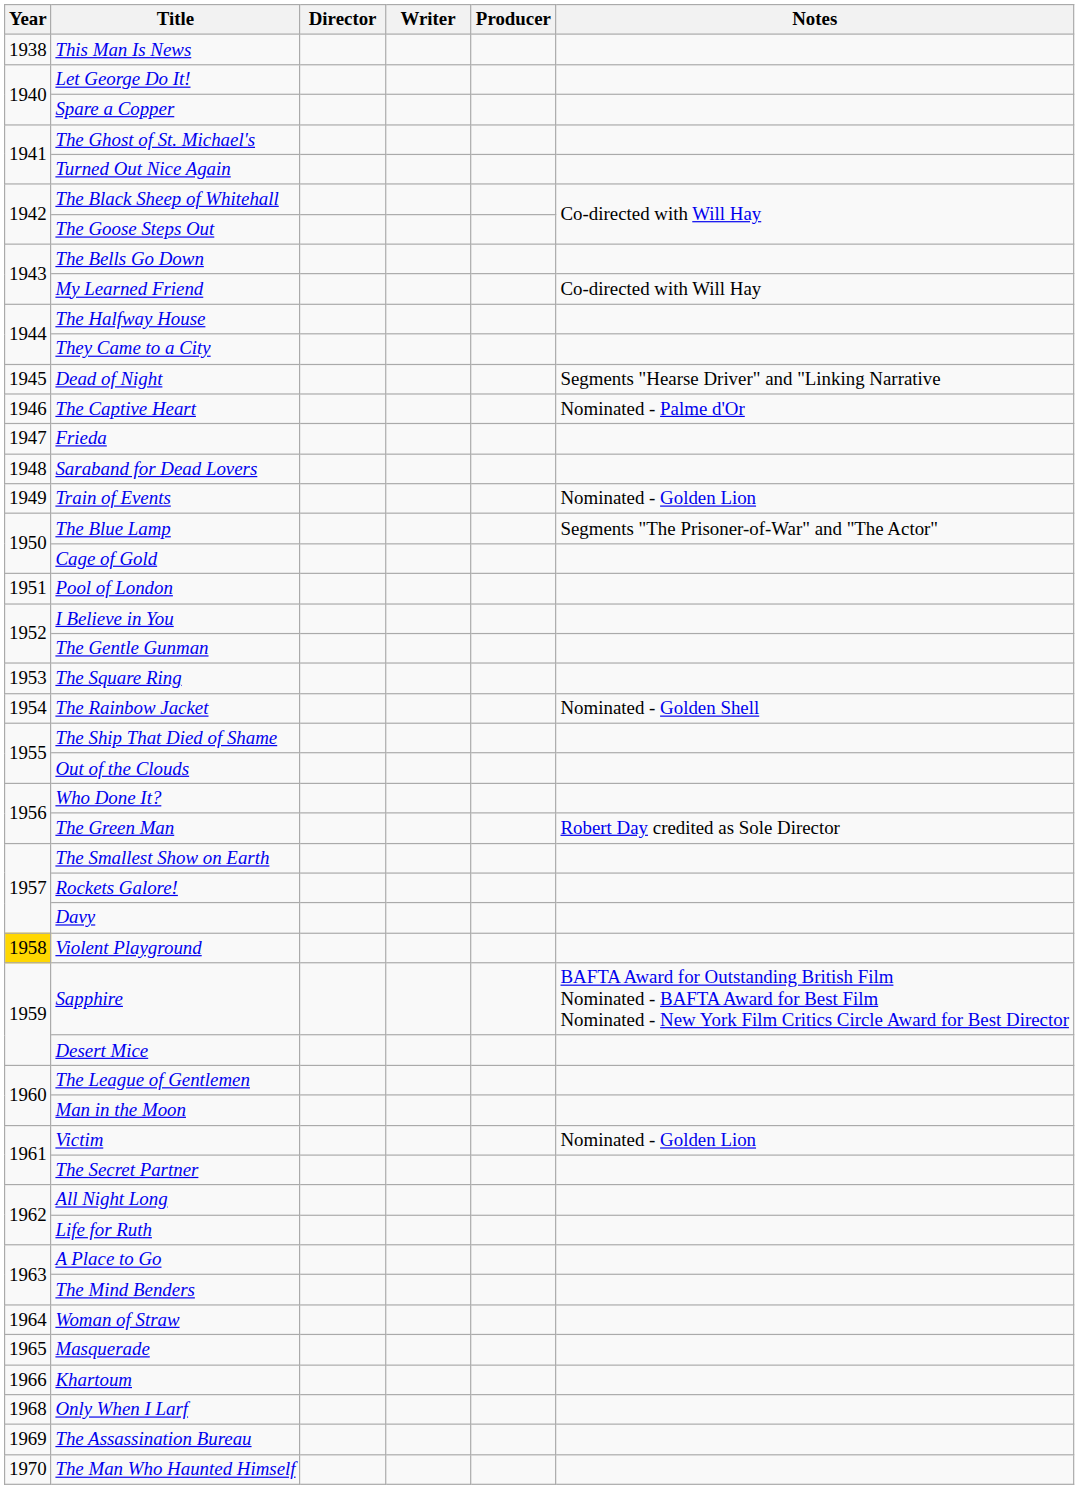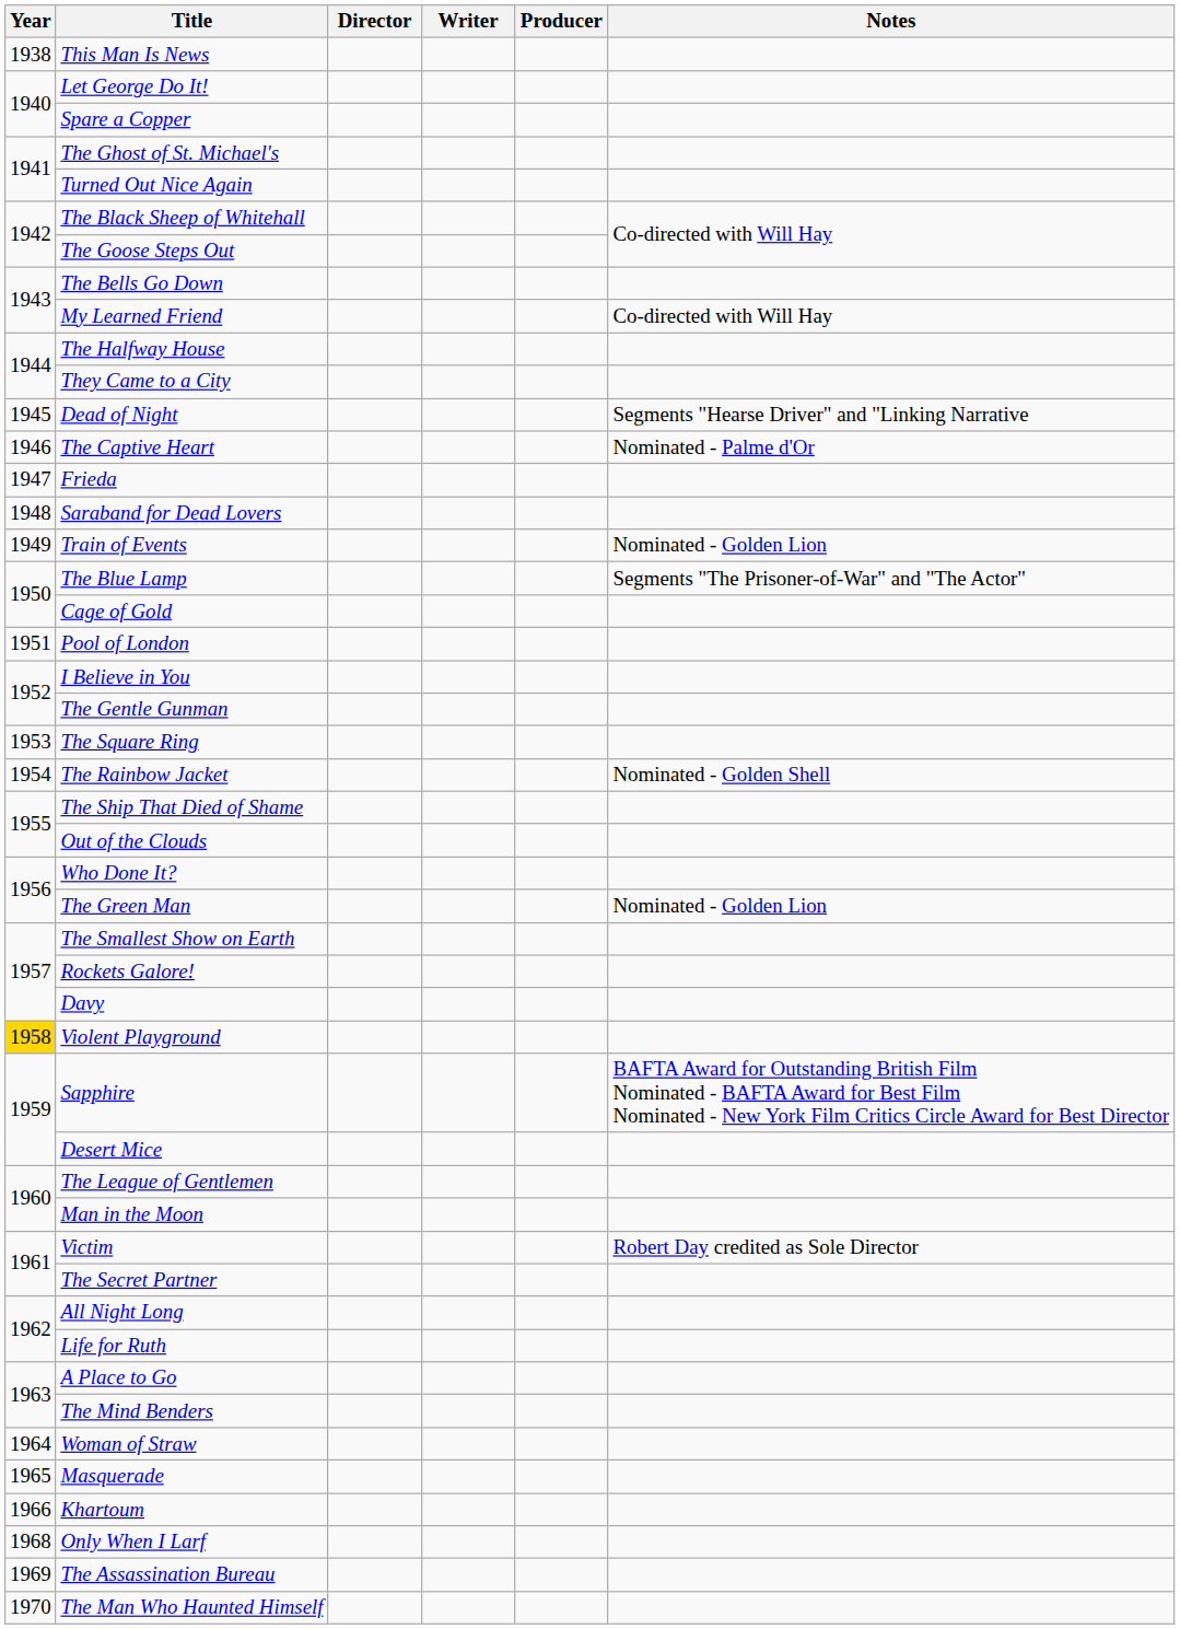 <table class="wikitable">
 <tr>
 <th>Year</th>
 <th>Title</th>
 <th width=65>Director</th>
 <th width=65>Writer</th>
 <th width=65>Producer</th>
 <th>Notes</th>
 </tr>
 <tr>
 <td>1938</td>
 <td><em><a href='#'>This Man Is News</a></em></td>
 <td></td>
 <td></td>
 <td></td>
 <td></td>
 </tr>
 <tr>
 <td rowspan=2>1940</td>
 <td><em><a href='#'>Let George Do It!</a></em></td>
 <td></td>
 <td></td>
 <td></td>
 <td></td>
 </tr>
 <tr>
 <td><em><a href='#'>Spare a Copper</a></em></td>
 <td></td>
 <td></td>
 <td></td>
 <td></td>
 </tr>
 <tr>
 <td rowspan=2>1941</td>
 <td><em><a href='#'>The Ghost of St. Michael's</a></em></td>
 <td></td>
 <td></td>
 <td></td>
 <td></td>
 </tr>
 <tr>
 <td><em><a href='#'>Turned Out Nice Again</a></em></td>
 <td></td>
 <td></td>
 <td></td>
 <td></td>
 </tr>
 <tr>
 <td rowspan=2>1942</td>
 <td><em><a href='#'>The Black Sheep of Whitehall</a></em></td>
 <td></td>
 <td></td>
 <td></td>
 <td rowspan=2>Co-directed with <a href='#'>Will Hay</a></td>
 </tr>
 <tr>
 <td><em><a href='#'>The Goose Steps Out</a></em></td>
 <td></td>
 <td></td>
 <td></td>
 </tr>
 <tr>
 <td rowspan=2>1943</td>
 <td><em><a href='#'>The Bells Go Down</a></em></td>
 <td></td>
 <td></td>
 <td></td>
 <td></td>
 </tr>
 <tr>
 <td><em><a href='#'>My Learned Friend</a></em></td>
 <td></td>
 <td></td>
 <td></td>
 <td>Co-directed with Will Hay</td>
 </tr>
 <tr>
 <td rowspan=2>1944</td>
 <td><em><a href='#'>The Halfway House</a></em></td>
 <td></td>
 <td></td>
 <td></td>
 <td></td>
 </tr>
 <tr>
 <td><em><a href='#'>They Came to a City</a></em></td>
 <td></td>
 <td></td>
 <td></td>
 <td></td>
 </tr>
 <tr>
 <td>1945</td>
 <td><em><a href='#'>Dead of Night</a></em></td>
 <td></td>
 <td></td>
 <td></td>
 <td>Segments "Hearse Driver" and "Linking Narrative</td>
 </tr>
 <tr>
 <td>1946</td>
 <td><em><a href='#'>The Captive Heart</a></em></td>
 <td></td>
 <td></td>
 <td></td>
 <td>Nominated - <a href='#'>Palme d'Or</a></td>
 </tr>
 <tr>
 <td>1947</td>
 <td><em><a href='#'>Frieda</a></em></td>
 <td></td>
 <td></td>
 <td></td>
 <td></td>
 </tr>
 <tr>
 <td>1948</td>
 <td><em><a href='#'>Saraband for Dead Lovers</a></em></td>
 <td></td>
 <td></td>
 <td></td>
 <td></td>
 </tr>
 <tr>
 <td>1949</td>
 <td><em><a href='#'>Train of Events</a></em></td>
 <td></td>
 <td></td>
 <td></td>
 <td>Nominated - <a href='#'>Golden Lion</a></td>
 </tr>
 <tr>
 <td rowspan=2>1950</td>
 <td><em><a href='#'>The Blue Lamp</a></em></td>
 <td></td>
 <td></td>
 <td></td>
 <td>Segments "The Prisoner-of-War" and "The Actor"</td>
 </tr>
 <tr>
 <td><em><a href='#'>Cage of Gold</a></em></td>
 <td></td>
 <td></td>
 <td></td>
 <td></td>
 </tr>
 <tr>
 <td>1951</td>
 <td><em><a href='#'>Pool of London</a></em></td>
 <td></td>
 <td></td>
 <td></td>
 <td></td>
 </tr>
 <tr>
 <td rowspan=2>1952</td>
 <td><em><a href='#'>I Believe in You</a></em></td>
 <td></td>
 <td></td>
 <td></td>
 <td></td>
 </tr>
 <tr>
 <td><em><a href='#'>The Gentle Gunman</a></em></td>
 <td></td>
 <td></td>
 <td></td>
 <td></td>
 </tr>
 <tr>
 <td>1953</td>
 <td><em><a href='#'>The Square Ring</a></em></td>
 <td></td>
 <td></td>
 <td></td>
 <td></td>
 </tr>
 <tr>
 <td>1954</td>
 <td><em><a href='#'>The Rainbow Jacket</a></em></td>
 <td></td>
 <td></td>
 <td></td>
 <td>Nominated - <a href='#'>Golden Shell</a></td>
 </tr>
 <tr>
 <td rowspan=2>1955</td>
 <td><em><a href='#'>The Ship That Died of Shame</a></em></td>
 <td></td>
 <td></td>
 <td></td>
 <td></td>
 </tr>
 <tr>
 <td><em><a href='#'>Out of the Clouds</a></em></td>
 <td></td>
 <td></td>
 <td></td>
 <td></td>
 </tr>
 <tr>
 <td rowspan=2>1956</td>
 <td><em><a href='#'>Who Done It?</a></em></td>
 <td></td>
 <td></td>
 <td></td>
 <td></td>
 </tr>
 <tr>
 <td><em><a href='#'>The Green Man</a></em></td>
 <td></td>
 <td></td>
 <td></td>
-<td><a href='#'>Robert Day</a> credited as Sole Director</td>
+<td>Nominated - <a href='#'>Golden Lion</a></td>
 </tr>
 <tr>
 <td rowspan=3>1957</td>
 <td><em><a href='#'>The Smallest Show on Earth</a></em></td>
 <td></td>
 <td></td>
 <td></td>
 <td></td>
 </tr>
 <tr>
 <td><em><a href='#'>Rockets Galore!</a></em></td>
 <td></td>
 <td></td>
 <td></td>
 <td></td>
 </tr>
 <tr>
 <td><em><a href='#'>Davy</a></em></td>
 <td></td>
 <td></td>
 <td></td>
 <td></td>
 </tr>
 <tr>
 <td style="background: gold;">1958</td>
 <td><em><a href='#'>Violent Playground</a></em></td>
 <td></td>
 <td></td>
 <td></td>
 <td></td>
 </tr>
 <tr>
 <td rowspan=2>1959</td>
 <td><em><a href='#'>Sapphire</a></em></td>
 <td></td>
 <td></td>
 <td></td>
 <td><a href='#'>BAFTA Award for Outstanding British Film</a><br>Nominated - <a href='#'>BAFTA Award for Best Film</a><br>Nominated - <a href='#'>New York Film Critics Circle Award for Best Director</a></td>
 </tr>
 <tr>
 <td><em><a href='#'>Desert Mice</a></em></td>
 <td></td>
 <td></td>
 <td></td>
 <td></td>
 </tr>
 <tr>
 <td rowspan=2>1960</td>
 <td><em><a href='#'>The League of Gentlemen</a></em></td>
 <td></td>
 <td></td>
 <td></td>
 <td></td>
 </tr>
 <tr>
 <td><em><a href='#'>Man in the Moon</a></em></td>
 <td></td>
 <td></td>
 <td></td>
 <td></td>
 </tr>
 <tr>
 <td rowspan=2>1961</td>
 <td><em><a href='#'>Victim</a></em></td>
 <td></td>
 <td></td>
 <td></td>
-<td>Nominated - <a href='#'>Golden Lion</a></td>
+<td><a href='#'>Robert Day</a> credited as Sole Director</td>
 </tr>
 <tr>
 <td><em><a href='#'>The Secret Partner</a></em></td>
 <td></td>
 <td></td>
 <td></td>
 <td></td>
 </tr>
 <tr>
 <td rowspan=2>1962</td>
 <td><em><a href='#'>All Night Long</a></em></td>
 <td></td>
 <td></td>
 <td></td>
 <td></td>
 </tr>
 <tr>
 <td><em><a href='#'>Life for Ruth</a></em></td>
 <td></td>
 <td></td>
 <td></td>
 <td></td>
 </tr>
 <tr>
 <td rowspan=2>1963</td>
 <td><em><a href='#'>A Place to Go</a></em></td>
 <td></td>
 <td></td>
 <td></td>
 <td></td>
 </tr>
 <tr>
 <td><em><a href='#'>The Mind Benders</a></em></td>
 <td></td>
 <td></td>
 <td></td>
 <td></td>
 </tr>
 <tr>
 <td>1964</td>
 <td><em><a href='#'>Woman of Straw</a></em></td>
 <td></td>
 <td></td>
 <td></td>
 <td></td>
 </tr>
 <tr>
 <td>1965</td>
 <td><em><a href='#'>Masquerade</a></em></td>
 <td></td>
 <td></td>
 <td></td>
 <td></td>
 </tr>
 <tr>
 <td>1966</td>
 <td><em><a href='#'>Khartoum</a></em></td>
 <td></td>
 <td></td>
 <td></td>
 <td></td>
 </tr>
 <tr>
 <td>1968</td>
 <td><em><a href='#'>Only When I Larf</a></em></td>
 <td></td>
 <td></td>
 <td></td>
 <td></td>
 </tr>
 <tr>
 <td>1969</td>
 <td><em><a href='#'>The Assassination Bureau</a></em></td>
 <td></td>
 <td></td>
 <td></td>
 <td></td>
 </tr>
 <tr>
 <td>1970</td>
 <td><em><a href='#'>The Man Who Haunted Himself</a></em></td>
 <td></td>
 <td></td>
 <td></td>
 <td></td>
 </tr>
 </table>
